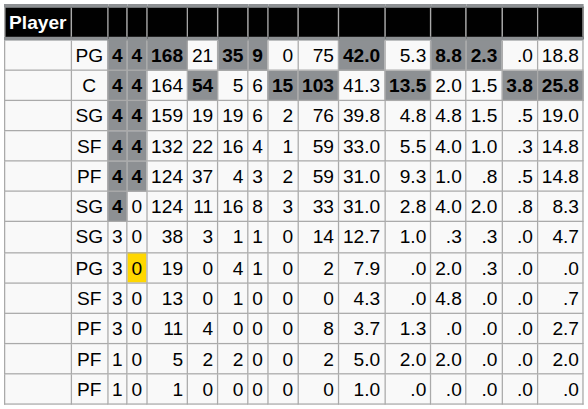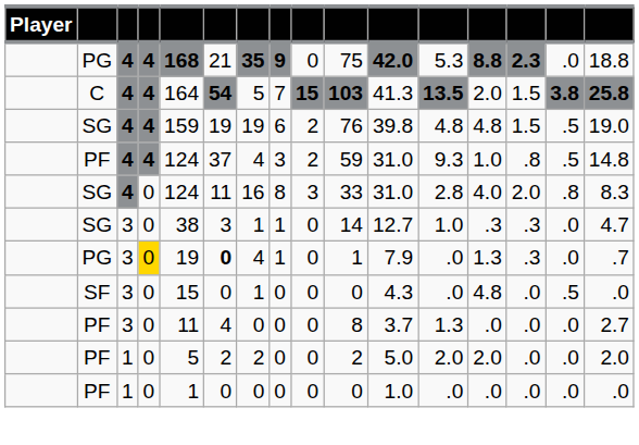 <table class="wikitable sortable" style="font-size: 95%; text-align:right;">
 <tr>
 <th style="background:#010101; color:#FFFFFF; border-top:#8D9093 3px solid; border-bottom:#8D9093 3px solid;">Player</th>
 <th style="background:#010101; color:#FFFFFF; border-top:#8D9093 3px solid; border-bottom:#8D9093 3px solid;"></th>
 <th style="background:#010101; color:#FFFFFF; border-top:#8D9093 3px solid; border-bottom:#8D9093 3px solid;"></th>
 <th style="background:#010101; color:#FFFFFF; border-top:#8D9093 3px solid; border-bottom:#8D9093 3px solid;"></th>
 <th style="background:#010101; color:#FFFFFF; border-top:#8D9093 3px solid; border-bottom:#8D9093 3px solid;"></th>
 <th style="background:#010101; color:#FFFFFF; border-top:#8D9093 3px solid; border-bottom:#8D9093 3px solid;"></th>
 <th style="background:#010101; color:#FFFFFF; border-top:#8D9093 3px solid; border-bottom:#8D9093 3px solid;"></th>
 <th style="background:#010101; color:#FFFFFF; border-top:#8D9093 3px solid; border-bottom:#8D9093 3px solid;"></th>
 <th style="background:#010101; color:#FFFFFF; border-top:#8D9093 3px solid; border-bottom:#8D9093 3px solid;"></th>
 <th style="background:#010101; color:#FFFFFF; border-top:#8D9093 3px solid; border-bottom:#8D9093 3px solid;"></th>
 <th style="background:#010101; color:#FFFFFF; border-top:#8D9093 3px solid; border-bottom:#8D9093 3px solid;"></th>
 <th style="background:#010101; color:#FFFFFF; border-top:#8D9093 3px solid; border-bottom:#8D9093 3px solid;"></th>
 <th style="background:#010101; color:#FFFFFF; border-top:#8D9093 3px solid; border-bottom:#8D9093 3px solid;"></th>
 <th style="background:#010101; color:#FFFFFF; border-top:#8D9093 3px solid; border-bottom:#8D9093 3px solid;"></th>
 <th style="background:#010101; color:#FFFFFF; border-top:#8D9093 3px solid; border-bottom:#8D9093 3px solid;"></th>
 <th style="background:#010101; color:#FFFFFF; border-top:#8D9093 3px solid; border-bottom:#8D9093 3px solid;"></th>
 </tr>
 <tr>
 <td style="text-align:left;"></td>
 <td style="text-align:center;">PG</td>
 <td style="background:#8D9093; color:#010101;"><strong>4</strong></td>
 <td style="background:#8D9093; color:#010101;"><strong>4</strong></td>
 <td style="background:#8D9093; color:#010101;"><strong>168</strong></td>
 <td>21</td>
 <td style="background:#8D9093; color:#010101;"><strong>35</strong></td>
 <td style="background:#8D9093; color:#010101;"><strong>9</strong></td>
 <td>0</td>
 <td>75</td>
 <td style="background:#8D9093; color:#010101;"><strong>42.0</strong></td>
 <td>5.3</td>
 <td style="background:#8D9093; color:#010101;"><strong>8.8</strong></td>
 <td style="background:#8D9093; color:#010101;"><strong>2.3</strong></td>
 <td>.0</td>
 <td>18.8</td>
 </tr>
 <tr>
 <td style="text-align:left;"></td>
 <td style="text-align:center;">C</td>
 <td style="background:#8D9093; color:#010101;"><strong>4</strong></td>
 <td style="background:#8D9093; color:#010101;"><strong>4</strong></td>
 <td>164</td>
 <td style="background:#8D9093; color:#010101;"><strong>54</strong></td>
 <td>5</td>
-<td>6</td>
+<td>7</td>
 <td style="background:#8D9093; color:#010101;"><strong>15</strong></td>
 <td style="background:#8D9093; color:#010101;"><strong>103</strong></td>
 <td>41.3</td>
 <td style="background:#8D9093; color:#010101;"><strong>13.5</strong></td>
 <td>2.0</td>
 <td>1.5</td>
 <td style="background:#8D9093; color:#010101;"><strong>3.8</strong></td>
 <td style="background:#8D9093; color:#010101;"><strong>25.8</strong></td>
 </tr>
 <tr>
 <td style="text-align:left;"></td>
 <td style="text-align:center;">SG</td>
 <td style="background:#8D9093; color:#010101;"><strong>4</strong></td>
 <td style="background:#8D9093; color:#010101;"><strong>4</strong></td>
 <td>159</td>
 <td>19</td>
 <td>19</td>
 <td>6</td>
 <td>2</td>
 <td>76</td>
 <td>39.8</td>
 <td>4.8</td>
 <td>4.8</td>
 <td>1.5</td>
 <td>.5</td>
 <td>19.0</td>
-</tr>
-<tr>
-<td style="text-align:left;"></td>
-<td style="text-align:center;">SF</td>
-<td style="background:#8D9093; color:#010101;"><strong>4</strong></td>
-<td style="background:#8D9093; color:#010101;"><strong>4</strong></td>
-<td>132</td>
-<td>22</td>
-<td>16</td>
-<td>4</td>
-<td>1</td>
-<td>59</td>
-<td>33.0</td>
-<td>5.5</td>
-<td>4.0</td>
-<td>1.0</td>
-<td>.3</td>
-<td>14.8</td>
 </tr>
 <tr>
 <td style="text-align:left;"></td>
 <td style="text-align:center;">PF</td>
 <td style="background:#8D9093; color:#010101;"><strong>4</strong></td>
 <td style="background:#8D9093; color:#010101;"><strong>4</strong></td>
 <td>124</td>
 <td>37</td>
 <td>4</td>
 <td>3</td>
 <td>2</td>
 <td>59</td>
 <td>31.0</td>
 <td>9.3</td>
 <td>1.0</td>
 <td>.8</td>
 <td>.5</td>
 <td>14.8</td>
 </tr>
 <tr>
 <td style="text-align:left;"></td>
 <td style="text-align:center;">SG</td>
 <td style="background:#8D9093; color:#010101;"><strong>4</strong></td>
 <td>0</td>
 <td>124</td>
 <td>11</td>
 <td>16</td>
 <td>8</td>
 <td>3</td>
 <td>33</td>
 <td>31.0</td>
 <td>2.8</td>
 <td>4.0</td>
 <td>2.0</td>
 <td>.8</td>
 <td>8.3</td>
 </tr>
 <tr>
 <td style="text-align:left;"></td>
 <td style="text-align:center;">SG</td>
 <td>3</td>
 <td>0</td>
 <td>38</td>
 <td>3</td>
 <td>1</td>
 <td>1</td>
 <td>0</td>
 <td>14</td>
 <td>12.7</td>
 <td>1.0</td>
 <td>.3</td>
 <td>.3</td>
 <td>.0</td>
 <td>4.7</td>
 </tr>
 <tr>
 <td style="text-align:left;"></td>
 <td style="text-align:center;">PG</td>
 <td>3</td>
 <td style="background: gold;">0</td>
 <td>19</td>
-<td>0</td>
+<td><strong>0</strong></td>
 <td>4</td>
 <td>1</td>
 <td>0</td>
-<td>2</td>
+<td>1</td>
 <td>7.9</td>
 <td>.0</td>
-<td>2.0</td>
+<td>1.3</td>
 <td>.3</td>
 <td>.0</td>
-<td>.0</td>
+<td>.7</td>
 </tr>
 <tr>
 <td style="text-align:left;"></td>
 <td style="text-align:center;">SF</td>
 <td>3</td>
 <td>0</td>
-<td>13</td>
+<td>15</td>
 <td>0</td>
 <td>1</td>
 <td>0</td>
 <td>0</td>
 <td>0</td>
 <td>4.3</td>
 <td>.0</td>
 <td>4.8</td>
 <td>.0</td>
+<td>.5</td>
 <td>.0</td>
-<td>.7</td>
 </tr>
 <tr>
 <td style="text-align:left;"></td>
 <td style="text-align:center;">PF</td>
 <td>3</td>
 <td>0</td>
 <td>11</td>
 <td>4</td>
 <td>0</td>
 <td>0</td>
 <td>0</td>
 <td>8</td>
 <td>3.7</td>
 <td>1.3</td>
 <td>.0</td>
 <td>.0</td>
 <td>.0</td>
 <td>2.7</td>
 </tr>
 <tr>
 <td style="text-align:left;"></td>
 <td style="text-align:center;">PF</td>
 <td>1</td>
 <td>0</td>
 <td>5</td>
 <td>2</td>
 <td>2</td>
 <td>0</td>
 <td>0</td>
 <td>2</td>
 <td>5.0</td>
 <td>2.0</td>
 <td>2.0</td>
 <td>.0</td>
 <td>.0</td>
 <td>2.0</td>
 </tr>
 <tr>
 <td style="text-align:left;"></td>
 <td style="text-align:center;">PF</td>
 <td>1</td>
 <td>0</td>
 <td>1</td>
 <td>0</td>
 <td>0</td>
 <td>0</td>
 <td>0</td>
 <td>0</td>
 <td>1.0</td>
 <td>.0</td>
 <td>.0</td>
 <td>.0</td>
 <td>.0</td>
 <td>.0</td>
 </tr>
 </table>
